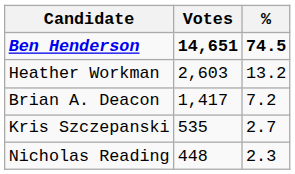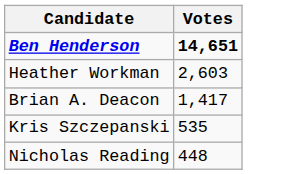 <table class="wikitable" align="left">
 <tr>
 <th>Candidate</th>
 <th>Votes</th>
-<th>%</th>
 </tr>
 <tr>
 <td><strong><em><a href='#'>Ben Henderson</a></em></strong></td>
 <td><strong>14,651</strong></td>
-<td><strong>74.5</strong></td>
 </tr>
 <tr>
 <td>Heather Workman</td>
 <td>2,603</td>
-<td>13.2</td>
 </tr>
 <tr>
 <td>Brian A. Deacon</td>
 <td>1,417</td>
-<td>7.2</td>
 </tr>
 <tr>
 <td>Kris Szczepanski</td>
 <td>535</td>
-<td>2.7</td>
 </tr>
 <tr>
 <td>Nicholas Reading</td>
 <td>448</td>
-<td>2.3</td>
 </tr>
 </table>
